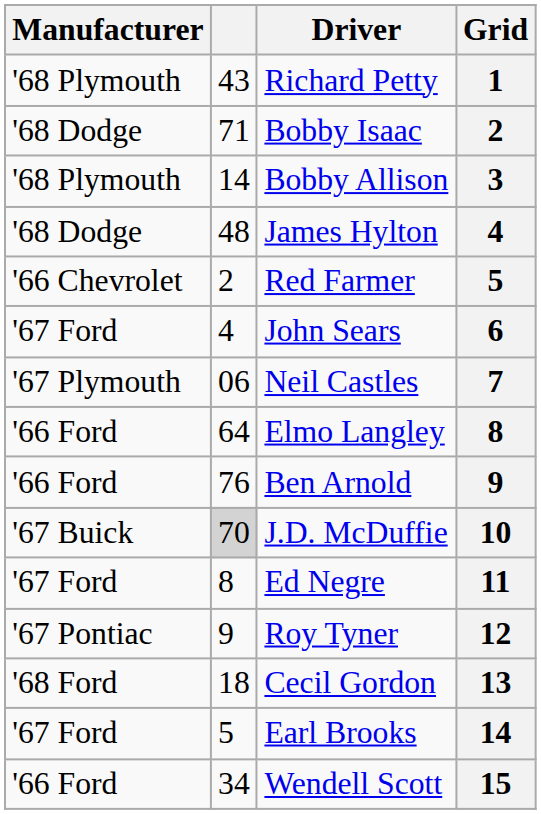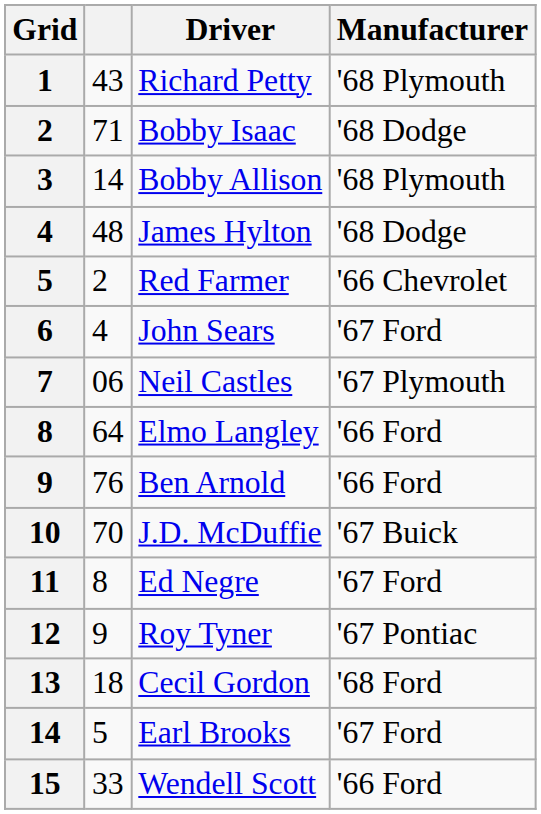 <table class="wikitable">
 <tr>
-<th>Manufacturer</th>
+<th>Grid</th>
 <th></th>
 <th>Driver</th>
-<th>Grid</th>
+<th>Manufacturer</th>
 </tr>
 <tr>
-<td>'68 Plymouth</td>
+<th>1</th>
 <td>43</td>
 <td><a href='#'>Richard Petty</a></td>
-<th>1</th>
+<td>'68 Plymouth</td>
 </tr>
 <tr>
-<td>'68 Dodge</td>
+<th>2</th>
 <td>71</td>
 <td><a href='#'>Bobby Isaac</a></td>
-<th>2</th>
+<td>'68 Dodge</td>
 </tr>
 <tr>
-<td>'68 Plymouth</td>
+<th>3</th>
 <td>14</td>
 <td><a href='#'>Bobby Allison</a></td>
-<th>3</th>
+<td>'68 Plymouth</td>
 </tr>
 <tr>
-<td>'68 Dodge</td>
+<th>4</th>
 <td>48</td>
 <td><a href='#'>James Hylton</a></td>
-<th>4</th>
+<td>'68 Dodge</td>
 </tr>
 <tr>
-<td>'66 Chevrolet</td>
+<th>5</th>
 <td>2</td>
 <td><a href='#'>Red Farmer</a></td>
-<th>5</th>
+<td>'66 Chevrolet</td>
 </tr>
 <tr>
-<td>'67 Ford</td>
+<th>6</th>
 <td>4</td>
 <td><a href='#'>John Sears</a></td>
-<th>6</th>
+<td>'67 Ford</td>
 </tr>
 <tr>
-<td>'67 Plymouth</td>
+<th>7</th>
 <td>06</td>
 <td><a href='#'>Neil Castles</a></td>
-<th>7</th>
+<td>'67 Plymouth</td>
 </tr>
 <tr>
-<td>'66 Ford</td>
+<th>8</th>
 <td>64</td>
 <td><a href='#'>Elmo Langley</a></td>
-<th>8</th>
+<td>'66 Ford</td>
 </tr>
 <tr>
-<td>'66 Ford</td>
+<th>9</th>
 <td>76</td>
 <td><a href='#'>Ben Arnold</a></td>
-<th>9</th>
+<td>'66 Ford</td>
 </tr>
 <tr>
+<th>10</th>
+<td>70</td>
+<td><a href='#'>J.D. McDuffie</a></td>
 <td>'67 Buick</td>
-<td style="background: lightgrey;">70</td>
-<td><a href='#'>J.D. McDuffie</a></td>
-<th>10</th>
 </tr>
 <tr>
-<td>'67 Ford</td>
+<th>11</th>
 <td>8</td>
 <td><a href='#'>Ed Negre</a></td>
-<th>11</th>
+<td>'67 Ford</td>
 </tr>
 <tr>
-<td>'67 Pontiac</td>
+<th>12</th>
 <td>9</td>
 <td><a href='#'>Roy Tyner</a></td>
-<th>12</th>
+<td>'67 Pontiac</td>
 </tr>
 <tr>
-<td>'68 Ford</td>
+<th>13</th>
 <td>18</td>
 <td><a href='#'>Cecil Gordon</a></td>
-<th>13</th>
+<td>'68 Ford</td>
 </tr>
 <tr>
-<td>'67 Ford</td>
+<th>14</th>
 <td>5</td>
 <td><a href='#'>Earl Brooks</a></td>
-<th>14</th>
+<td>'67 Ford</td>
 </tr>
 <tr>
+<th>15</th>
+<td>33</td>
+<td><a href='#'>Wendell Scott</a></td>
 <td>'66 Ford</td>
-<td>34</td>
-<td><a href='#'>Wendell Scott</a></td>
-<th>15</th>
 </tr>
 </table>
